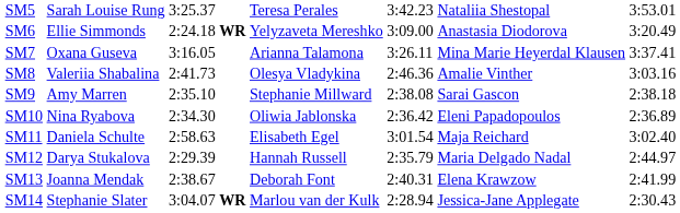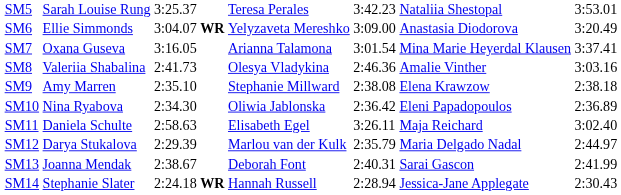 <table>
 <tr>
 <td><a href='#'>SM5</a></td>
 <td><a href='#'>Sarah Louise Rung</a><br></td>
 <td>3:25.37</td>
 <td><a href='#'>Teresa Perales</a><br></td>
 <td>3:42.23</td>
 <td><a href='#'>Nataliia Shestopal</a><br></td>
 <td>3:53.01</td>
 </tr>
 <tr>
 <td><a href='#'>SM6</a></td>
 <td><a href='#'>Ellie Simmonds</a><br></td>
-<td>2:24.18 <strong>WR</strong></td>
+<td>3:04.07 <strong>WR</strong></td>
 <td><a href='#'>Yelyzaveta Mereshko</a><br></td>
 <td>3:09.00</td>
 <td><a href='#'>Anastasia Diodorova</a><br></td>
 <td>3:20.49</td>
 </tr>
 <tr>
 <td><a href='#'>SM7</a></td>
 <td><a href='#'>Oxana Guseva</a><br></td>
 <td>3:16.05</td>
 <td><a href='#'>Arianna Talamona</a><br></td>
-<td>3:26.11</td>
+<td>3:01.54</td>
 <td><a href='#'>Mina Marie Heyerdal Klausen</a><br></td>
 <td>3:37.41</td>
 </tr>
 <tr>
 <td><a href='#'>SM8</a></td>
 <td><a href='#'>Valeriia Shabalina</a><br></td>
 <td>2:41.73</td>
 <td><a href='#'>Olesya Vladykina</a><br></td>
 <td>2:46.36</td>
 <td><a href='#'>Amalie Vinther</a><br></td>
 <td>3:03.16</td>
 </tr>
 <tr>
 <td><a href='#'>SM9</a></td>
 <td><a href='#'>Amy Marren</a><br></td>
 <td>2:35.10</td>
 <td><a href='#'>Stephanie Millward</a><br></td>
 <td>2:38.08</td>
-<td><a href='#'>Sarai Gascon</a><br></td>
+<td><a href='#'>Elena Krawzow</a><br></td>
 <td>2:38.18</td>
 </tr>
 <tr>
 <td><a href='#'>SM10</a></td>
 <td><a href='#'>Nina Ryabova</a><br></td>
 <td>2:34.30</td>
 <td><a href='#'>Oliwia Jablonska</a><br></td>
 <td>2:36.42</td>
 <td><a href='#'>Eleni Papadopoulos</a><br></td>
 <td>2:36.89</td>
 </tr>
 <tr>
 <td><a href='#'>SM11</a></td>
 <td><a href='#'>Daniela Schulte</a><br></td>
 <td>2:58.63</td>
 <td><a href='#'>Elisabeth Egel</a><br></td>
-<td>3:01.54</td>
+<td>3:26.11</td>
 <td><a href='#'>Maja Reichard</a><br></td>
 <td>3:02.40</td>
 </tr>
 <tr>
 <td><a href='#'>SM12</a></td>
 <td><a href='#'>Darya Stukalova</a><br></td>
 <td>2:29.39</td>
-<td><a href='#'>Hannah Russell</a><br></td>
+<td><a href='#'>Marlou van der Kulk</a><br></td>
 <td>2:35.79</td>
 <td><a href='#'>Maria Delgado Nadal</a><br></td>
 <td>2:44.97</td>
 </tr>
 <tr>
 <td><a href='#'>SM13</a></td>
 <td><a href='#'>Joanna Mendak</a><br></td>
 <td>2:38.67</td>
 <td><a href='#'>Deborah Font</a><br></td>
 <td>2:40.31</td>
-<td><a href='#'>Elena Krawzow</a><br></td>
+<td><a href='#'>Sarai Gascon</a><br></td>
 <td>2:41.99</td>
 </tr>
 <tr>
 <td><a href='#'>SM14</a></td>
 <td><a href='#'>Stephanie Slater</a><br></td>
-<td>3:04.07 <strong>WR</strong></td>
-<td><a href='#'>Marlou van der Kulk</a><br></td>
+<td>2:24.18 <strong>WR</strong></td>
+<td><a href='#'>Hannah Russell</a><br></td>
 <td>2:28.94</td>
 <td><a href='#'>Jessica-Jane Applegate</a><br></td>
 <td>2:30.43</td>
 </tr>
 </table>
